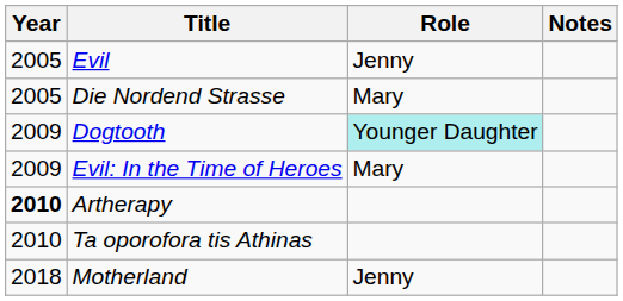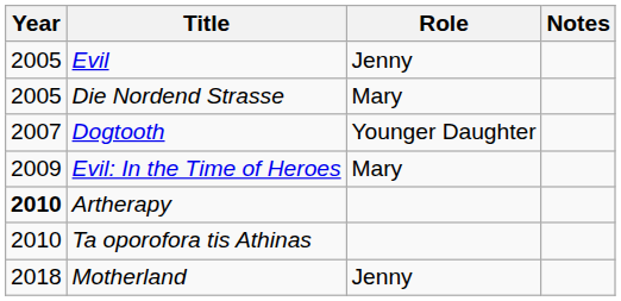 <table class="wikitable">
 <tr>
 <th>Year</th>
 <th>Title</th>
 <th>Role</th>
 <th>Notes</th>
 </tr>
 <tr>
 <td>2005</td>
 <td><em><a href='#'>Evil</a></em></td>
 <td>Jenny</td>
 <td></td>
 </tr>
 <tr>
 <td>2005</td>
 <td><em>Die Nordend Strasse</em></td>
 <td>Mary</td>
 <td></td>
 </tr>
 <tr>
-<td>2009</td>
+<td>2007</td>
 <td><em><a href='#'>Dogtooth</a></em></td>
-<td style="background: paleturquoise;">Younger Daughter</td>
+<td>Younger Daughter</td>
 <td></td>
 </tr>
 <tr>
 <td>2009</td>
 <td><em><a href='#'>Evil: In the Time of Heroes</a></em></td>
 <td>Mary</td>
 <td></td>
 </tr>
 <tr>
 <td><strong>2010</strong></td>
 <td><em>Artherapy</em></td>
 <td></td>
 <td></td>
 </tr>
 <tr>
 <td>2010</td>
 <td><em>Ta oporofora tis Athinas</em></td>
 <td></td>
 <td></td>
 </tr>
 <tr>
 <td>2018</td>
 <td><em>Motherland</em></td>
 <td>Jenny</td>
 <td></td>
 </tr>
 </table>
